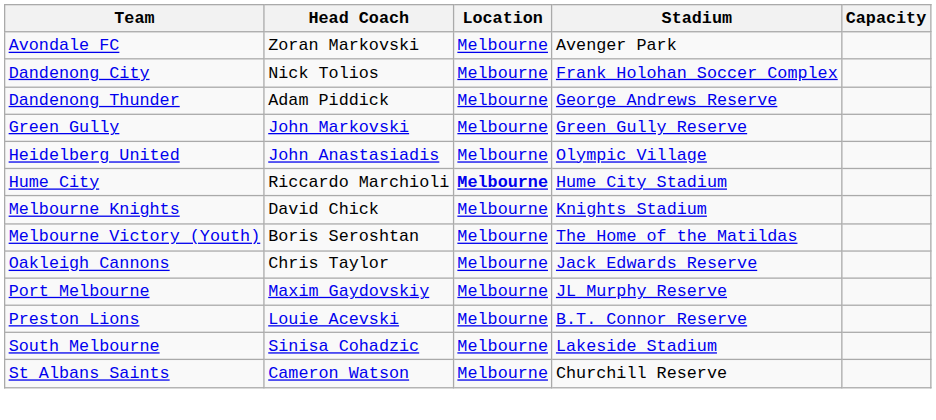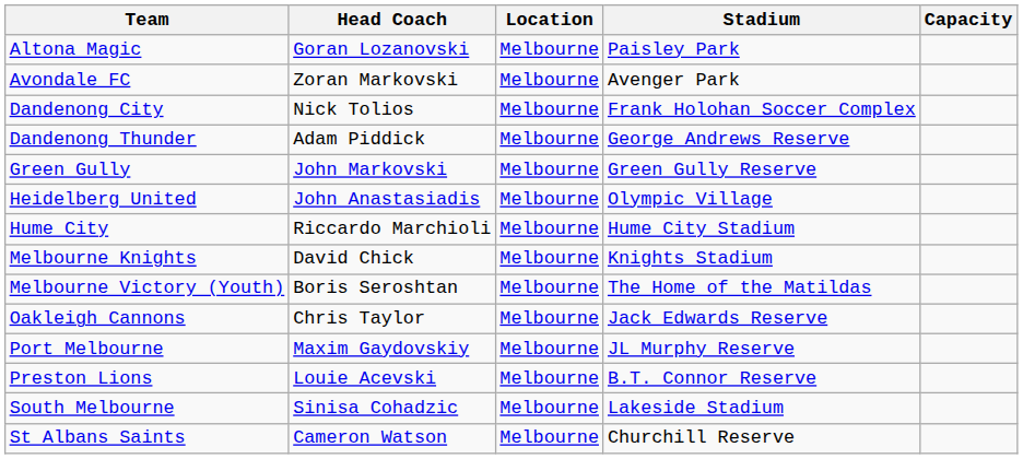 <table class="wikitable sortable">
 <tr>
 <th>Team</th>
 <th>Head Coach</th>
 <th>Location</th>
 <th>Stadium</th>
 <th>Capacity</th>
+</tr>
+<tr>
+<td><a href='#'>Altona Magic</a></td>
+<td><a href='#'>Goran Lozanovski</a></td>
+<td><a href='#'>Melbourne</a> </td>
+<td><a href='#'>Paisley Park</a></td>
+<td style="text-align:center"></td>
 </tr>
 <tr>
 <td><a href='#'>Avondale FC</a></td>
 <td>Zoran Markovski</td>
 <td><a href='#'>Melbourne</a> </td>
 <td>Avenger Park</td>
 <td style="text-align:center"></td>
 </tr>
 <tr>
 <td><a href='#'>Dandenong City</a></td>
 <td>Nick Tolios</td>
 <td><a href='#'>Melbourne</a> </td>
 <td><a href='#'>Frank Holohan Soccer Complex</a></td>
 <td style="text-align:center"></td>
 </tr>
 <tr>
 <td><a href='#'>Dandenong Thunder</a></td>
 <td>Adam Piddick</td>
 <td><a href='#'>Melbourne</a> </td>
 <td><a href='#'>George Andrews Reserve</a></td>
 <td style="text-align:center"></td>
 </tr>
 <tr>
 <td><a href='#'>Green Gully</a></td>
 <td><a href='#'>John Markovski</a></td>
 <td><a href='#'>Melbourne</a> </td>
 <td><a href='#'>Green Gully Reserve</a></td>
 <td style="text-align:center"></td>
 </tr>
 <tr>
 <td><a href='#'>Heidelberg United</a></td>
 <td><a href='#'>John Anastasiadis</a></td>
 <td><a href='#'>Melbourne</a> </td>
 <td><a href='#'>Olympic Village</a></td>
 <td style="text-align:center"></td>
 </tr>
 <tr>
 <td><a href='#'>Hume City</a></td>
 <td>Riccardo Marchioli</td>
-<td><strong><a href='#'>Melbourne</a> </strong></td>
+<td><a href='#'>Melbourne</a> </td>
 <td><a href='#'>Hume City Stadium</a></td>
 <td style="text-align:center"></td>
 </tr>
 <tr>
 <td><a href='#'>Melbourne Knights</a></td>
 <td>David Chick</td>
 <td><a href='#'>Melbourne</a> </td>
 <td><a href='#'>Knights Stadium</a></td>
 <td style="text-align:center"></td>
 </tr>
 <tr>
 <td><a href='#'>Melbourne Victory (Youth)</a></td>
 <td>Boris Seroshtan</td>
 <td><a href='#'>Melbourne</a> </td>
 <td><a href='#'>The Home of the Matildas</a></td>
 <td style="text-align:center"></td>
 </tr>
 <tr>
 <td><a href='#'>Oakleigh Cannons</a></td>
 <td>Chris Taylor</td>
 <td><a href='#'>Melbourne</a> </td>
 <td><a href='#'>Jack Edwards Reserve</a></td>
 <td style="text-align:center"></td>
 </tr>
 <tr>
 <td><a href='#'>Port Melbourne</a></td>
 <td><a href='#'>Maxim Gaydovskiy</a></td>
 <td><a href='#'>Melbourne</a> </td>
 <td><a href='#'>JL Murphy Reserve</a></td>
 <td style="text-align:center"></td>
 </tr>
 <tr>
 <td><a href='#'>Preston Lions</a></td>
 <td><a href='#'>Louie Acevski</a></td>
 <td><a href='#'>Melbourne</a> </td>
 <td><a href='#'>B.T. Connor Reserve</a></td>
 <td style="text-align:center"></td>
 </tr>
 <tr>
 <td><a href='#'>South Melbourne</a></td>
 <td><a href='#'>Sinisa Cohadzic</a></td>
 <td><a href='#'>Melbourne</a> </td>
 <td><a href='#'>Lakeside Stadium</a></td>
 <td style="text-align:center"></td>
 </tr>
 <tr>
 <td><a href='#'>St Albans Saints</a></td>
 <td><a href='#'>Cameron Watson</a></td>
 <td><a href='#'>Melbourne</a> </td>
 <td>Churchill Reserve</td>
 <td style="text-align:center"></td>
 </tr>
 </table>
